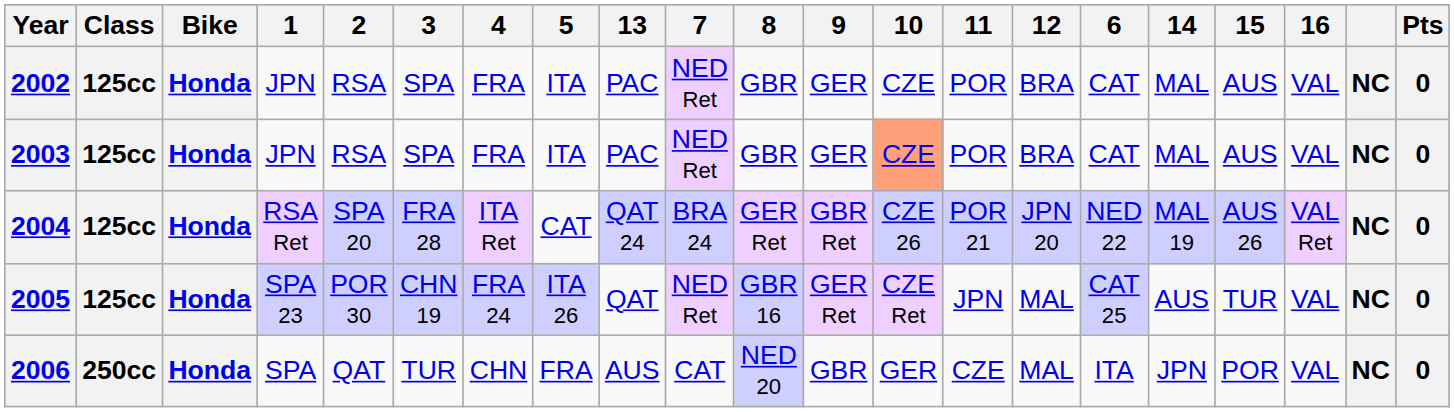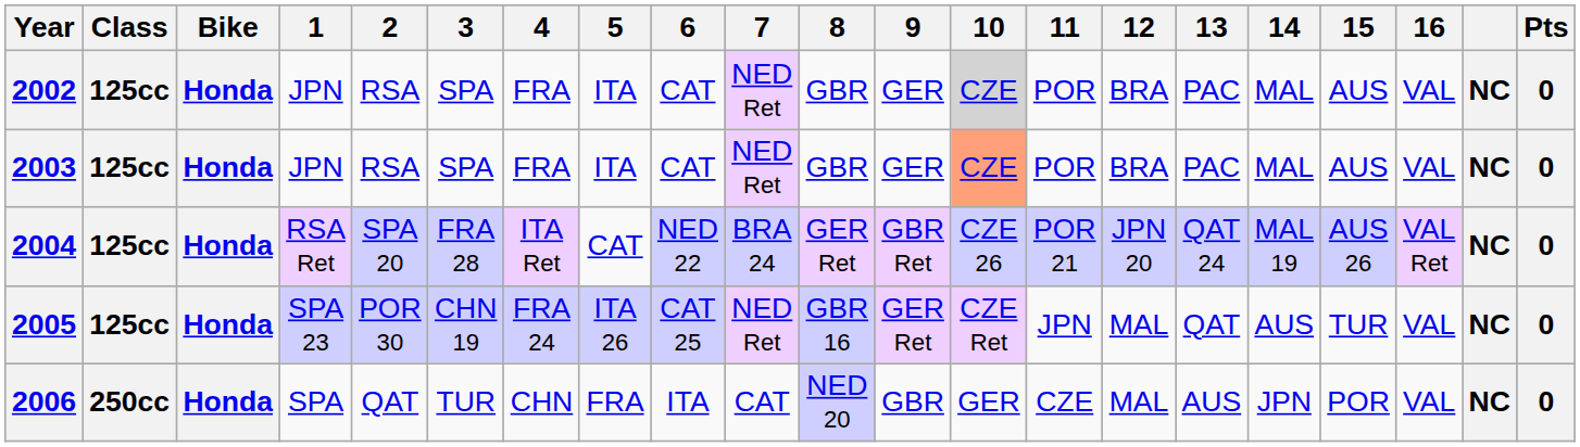 <table class="wikitable" style="text-align:center">
 <tr>
 <th>Year</th>
 <th>Class</th>
 <th>Bike</th>
 <th>1</th>
 <th>2</th>
 <th>3</th>
 <th>4</th>
 <th>5</th>
-<th>13</th>
+<th>6</th>
 <th>7</th>
 <th>8</th>
 <th>9</th>
 <th>10</th>
 <th>11</th>
 <th>12</th>
-<th>6</th>
+<th>13</th>
 <th>14</th>
 <th>15</th>
 <th>16</th>
 <th></th>
 <th>Pts</th>
 </tr>
 <tr>
 <th><a href='#'>2002</a></th>
 <th>125cc</th>
 <th><a href='#'>Honda</a></th>
 <td><a href='#'>JPN</a></td>
 <td><a href='#'>RSA</a></td>
 <td><a href='#'>SPA</a></td>
 <td><a href='#'>FRA</a></td>
 <td><a href='#'>ITA</a></td>
-<td><a href='#'>PAC</a></td>
+<td><a href='#'>CAT</a></td>
 <td style="background:#EFCFFF;"><a href='#'>NED</a><br><small>Ret</small></td>
 <td><a href='#'>GBR</a></td>
 <td><a href='#'>GER</a></td>
-<td><a href='#'>CZE</a></td>
+<td style="background: lightgrey;"><a href='#'>CZE</a></td>
 <td><a href='#'>POR</a></td>
 <td><a href='#'>BRA</a></td>
-<td><a href='#'>CAT</a></td>
+<td><a href='#'>PAC</a></td>
 <td><a href='#'>MAL</a></td>
 <td><a href='#'>AUS</a></td>
 <td><a href='#'>VAL</a></td>
 <th>NC</th>
 <th>0</th>
 </tr>
 <tr>
 <th><a href='#'>2003</a></th>
 <th>125cc</th>
 <th><a href='#'>Honda</a></th>
 <td><a href='#'>JPN</a></td>
 <td><a href='#'>RSA</a></td>
 <td><a href='#'>SPA</a></td>
 <td><a href='#'>FRA</a></td>
 <td><a href='#'>ITA</a></td>
-<td><a href='#'>PAC</a></td>
+<td><a href='#'>CAT</a></td>
 <td style="background:#EFCFFF;"><a href='#'>NED</a><br><small>Ret</small></td>
 <td><a href='#'>GBR</a></td>
 <td><a href='#'>GER</a></td>
 <td style="background: lightsalmon;"><a href='#'>CZE</a></td>
 <td><a href='#'>POR</a></td>
 <td><a href='#'>BRA</a></td>
-<td><a href='#'>CAT</a></td>
+<td><a href='#'>PAC</a></td>
 <td><a href='#'>MAL</a></td>
 <td><a href='#'>AUS</a></td>
 <td><a href='#'>VAL</a></td>
 <th>NC</th>
 <th>0</th>
 </tr>
 <tr>
 <th><a href='#'>2004</a></th>
 <th>125cc</th>
 <th><a href='#'>Honda</a></th>
 <td style="background:#EFCFFF;"><a href='#'>RSA</a><br><small>Ret</small></td>
 <td style="background:#CFCFFF;"><a href='#'>SPA</a><br><small>20</small></td>
 <td style="background:#CFCFFF;"><a href='#'>FRA</a><br><small>28</small></td>
 <td style="background:#EFCFFF;"><a href='#'>ITA</a><br><small>Ret</small></td>
 <td><a href='#'>CAT</a></td>
-<td style="background:#CFCFFF;"><a href='#'>QAT</a><br><small>24</small></td>
+<td style="background:#CFCFFF;"><a href='#'>NED</a><br><small>22</small></td>
 <td style="background:#CFCFFF;"><a href='#'>BRA</a><br><small>24</small></td>
 <td style="background:#EFCFFF;"><a href='#'>GER</a><br><small>Ret</small></td>
 <td style="background:#EFCFFF;"><a href='#'>GBR</a><br><small>Ret</small></td>
 <td style="background:#CFCFFF;"><a href='#'>CZE</a><br><small>26</small></td>
 <td style="background:#CFCFFF;"><a href='#'>POR</a><br><small>21</small></td>
 <td style="background:#CFCFFF;"><a href='#'>JPN</a><br><small>20</small></td>
-<td style="background:#CFCFFF;"><a href='#'>NED</a><br><small>22</small></td>
+<td style="background:#CFCFFF;"><a href='#'>QAT</a><br><small>24</small></td>
 <td style="background:#CFCFFF;"><a href='#'>MAL</a><br><small>19</small></td>
 <td style="background:#CFCFFF;"><a href='#'>AUS</a><br><small>26</small></td>
 <td style="background:#EFCFFF;"><a href='#'>VAL</a><br><small>Ret</small></td>
 <th>NC</th>
 <th>0</th>
 </tr>
 <tr>
 <th><a href='#'>2005</a></th>
 <th>125cc</th>
 <th><a href='#'>Honda</a></th>
 <td style="background:#CFCFFF;"><a href='#'>SPA</a><br><small>23</small></td>
 <td style="background:#CFCFFF;"><a href='#'>POR</a><br><small>30</small></td>
 <td style="background:#CFCFFF;"><a href='#'>CHN</a><br><small>19</small></td>
 <td style="background:#CFCFFF;"><a href='#'>FRA</a><br><small>24</small></td>
 <td style="background:#CFCFFF;"><a href='#'>ITA</a><br><small>26</small></td>
-<td><a href='#'>QAT</a></td>
+<td style="background:#CFCFFF;"><a href='#'>CAT</a><br><small>25</small></td>
 <td style="background:#EFCFFF;"><a href='#'>NED</a><br><small>Ret</small></td>
 <td style="background:#CFCFFF;"><a href='#'>GBR</a><br><small>16</small></td>
 <td style="background:#EFCFFF;"><a href='#'>GER</a><br><small>Ret</small></td>
 <td style="background:#EFCFFF;"><a href='#'>CZE</a><br><small>Ret</small></td>
 <td><a href='#'>JPN</a></td>
 <td><a href='#'>MAL</a></td>
-<td style="background:#CFCFFF;"><a href='#'>CAT</a><br><small>25</small></td>
+<td><a href='#'>QAT</a></td>
 <td><a href='#'>AUS</a></td>
 <td><a href='#'>TUR</a></td>
 <td><a href='#'>VAL</a></td>
 <th>NC</th>
 <th>0</th>
 </tr>
 <tr>
 <th><a href='#'>2006</a></th>
 <th>250cc</th>
 <th><a href='#'>Honda</a></th>
 <td><a href='#'>SPA</a></td>
 <td><a href='#'>QAT</a></td>
 <td><a href='#'>TUR</a></td>
 <td><a href='#'>CHN</a></td>
 <td><a href='#'>FRA</a></td>
-<td><a href='#'>AUS</a></td>
+<td><a href='#'>ITA</a></td>
 <td><a href='#'>CAT</a></td>
 <td style="background:#CFCFFF;"><a href='#'>NED</a><br><small>20</small></td>
 <td><a href='#'>GBR</a></td>
 <td><a href='#'>GER</a></td>
 <td><a href='#'>CZE</a></td>
 <td><a href='#'>MAL</a></td>
-<td><a href='#'>ITA</a></td>
+<td><a href='#'>AUS</a></td>
 <td><a href='#'>JPN</a></td>
 <td><a href='#'>POR</a></td>
 <td><a href='#'>VAL</a></td>
 <th>NC</th>
 <th>0</th>
 </tr>
 </table>
